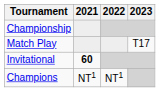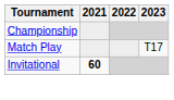 <table class="wikitable" style="text-align:center;">
 <tr>
 <th>Tournament</th>
 <th>2021</th>
 <th>2022</th>
 <th>2023</th>
 </tr>
 <tr>
 <td align="left"><a href='#'>Championship</a></td>
 <td style="background:#eeeeee;"></td>
 <td colspan=2 style="background:#D3D3D3;"></td>
 </tr>
 <tr>
 <td align="left"><a href='#'>Match Play</a></td>
 <td style="background:#eeeeee;"></td>
 <td style="background:#eeeeee;"></td>
 <td>T17</td>
 </tr>
 <tr>
 <td align="left"><a href='#'>Invitational</a></td>
 <td><strong>60</strong></td>
 <td colspan=2 style="background:#D3D3D3;"></td>
 </tr>
-<tr>
-<td align="left"><a href='#'>Champions</a></td>
-<td>NT<sup>1</sup></td>
-<td>NT<sup>1</sup></td>
-<td colspan=1 style="background:#D3D3D3;"></td>
-</tr>
 </table>
